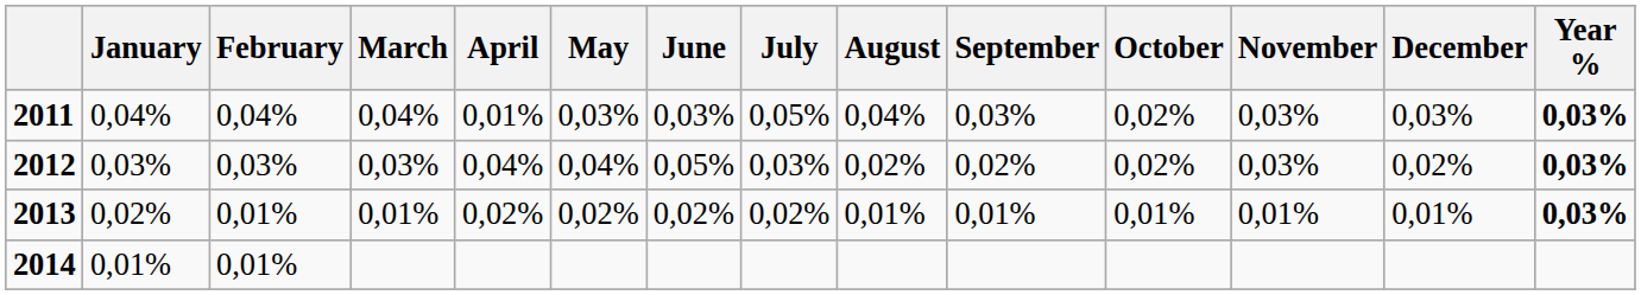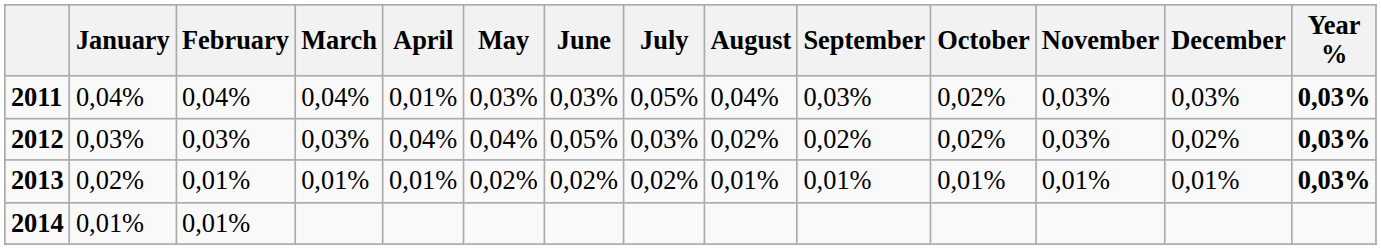 <table class="wikitable">
 <tr>
 <th></th>
 <th>January</th>
 <th>February</th>
 <th>March</th>
 <th>April</th>
 <th>May</th>
 <th>June</th>
 <th>July</th>
 <th>August</th>
 <th>September</th>
 <th>October</th>
 <th>November</th>
 <th>December</th>
 <th>Year %</th>
 </tr>
 <tr>
 <td><strong>2011</strong></td>
 <td>0,04%</td>
 <td>0,04%</td>
 <td>0,04%</td>
 <td>0,01%</td>
 <td>0,03%</td>
 <td>0,03%</td>
 <td>0,05%</td>
 <td>0,04%</td>
 <td>0,03%</td>
 <td>0,02%</td>
 <td>0,03%</td>
 <td>0,03%</td>
 <td><strong>0,03%</strong></td>
 </tr>
 <tr>
 <td><strong>2012</strong></td>
 <td>0,03%</td>
 <td>0,03%</td>
 <td>0,03%</td>
 <td>0,04%</td>
 <td>0,04%</td>
 <td>0,05%</td>
 <td>0,03%</td>
 <td>0,02%</td>
 <td>0,02%</td>
 <td>0,02%</td>
 <td>0,03%</td>
 <td>0,02%</td>
 <td><strong>0,03%</strong></td>
 </tr>
 <tr>
 <td><strong>2013</strong></td>
 <td>0,02%</td>
 <td>0,01%</td>
 <td>0,01%</td>
-<td>0,02%</td>
+<td>0,01%</td>
 <td>0,02%</td>
 <td>0,02%</td>
 <td>0,02%</td>
 <td>0,01%</td>
 <td>0,01%</td>
 <td>0,01%</td>
 <td>0,01%</td>
 <td>0,01%</td>
 <td><strong>0,03%</strong></td>
 </tr>
 <tr>
 <td><strong>2014</strong></td>
 <td>0,01%</td>
 <td>0,01%</td>
 <td></td>
 <td></td>
 <td></td>
 <td></td>
 <td></td>
 <td></td>
 <td></td>
 <td></td>
 <td></td>
 <td></td>
 <td></td>
 </tr>
 </table>
